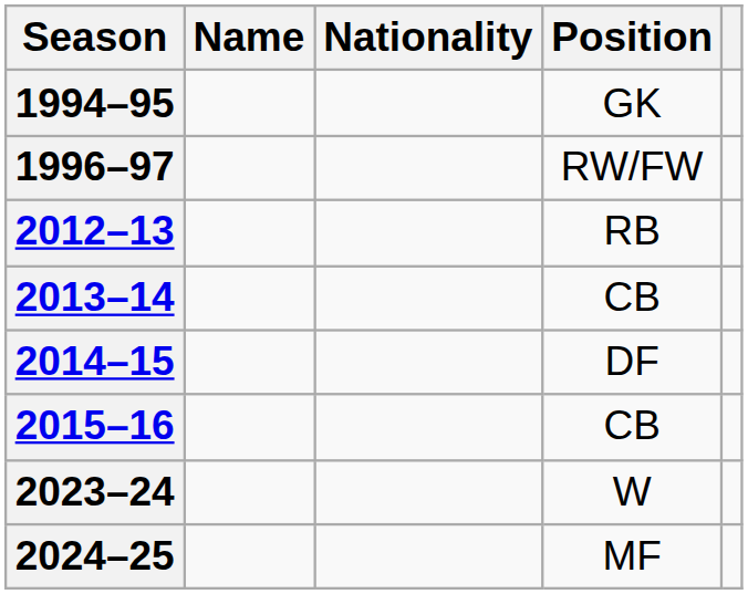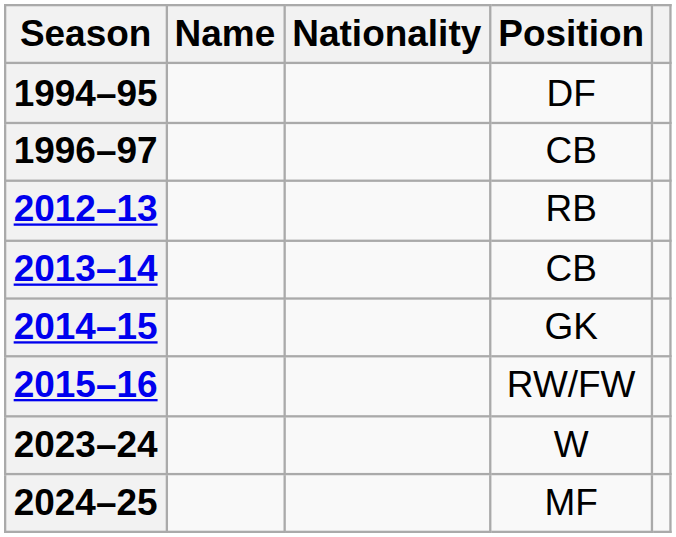 <table class="wikitable plainrowheaders">
 <tr>
 <th scope="col">Season</th>
 <th scope="col">Name</th>
 <th scope="col">Nationality</th>
 <th scope="col">Position</th>
 <th scope="col" class="unsortable"></th>
 </tr>
 <tr>
 <th scope="row" style="text-align:center">1994–95</th>
 <td></td>
 <td></td>
-<td style="text-align:center;">GK</td>
+<td style="text-align:center;">DF</td>
 <td style="text-align:center;"></td>
 </tr>
 <tr>
 <th scope="row" style="text-align:center">1996–97</th>
 <td></td>
 <td></td>
-<td style="text-align:center;">RW/FW</td>
+<td style="text-align:center;">CB</td>
 <td style="text-align:center;"></td>
 </tr>
 <tr>
 <th scope="row" style="text-align:center"><a href='#'>2012–13</a></th>
 <td></td>
 <td></td>
 <td style="text-align:center;">RB</td>
 <td style="text-align:center;"></td>
 </tr>
 <tr>
 <th scope="row" style="text-align:center"><a href='#'>2013–14</a></th>
 <td></td>
 <td></td>
 <td style="text-align:center;">CB</td>
 <td style="text-align:center;"></td>
 </tr>
 <tr>
 <th scope="row" style="text-align:center"><a href='#'>2014–15</a></th>
 <td></td>
 <td></td>
-<td style="text-align:center;">DF</td>
+<td style="text-align:center;">GK</td>
 <td style="text-align:center;"></td>
 </tr>
 <tr>
 <th scope="row" style="text-align:center"><a href='#'>2015–16</a></th>
 <td></td>
 <td></td>
-<td style="text-align:center;">CB</td>
+<td style="text-align:center;">RW/FW</td>
 <td style="text-align:center;"></td>
 </tr>
 <tr>
 <th scope="row" style="text-align:center">2023–24</th>
 <td></td>
 <td></td>
 <td style="text-align:center;">W</td>
 <td style="text-align:center;"></td>
 </tr>
 <tr>
 <th scope="row" style="text-align:center">2024–25</th>
 <td></td>
 <td></td>
 <td style="text-align: center;">MF</td>
 <td style="text-align: center;"></td>
 </tr>
 </table>
